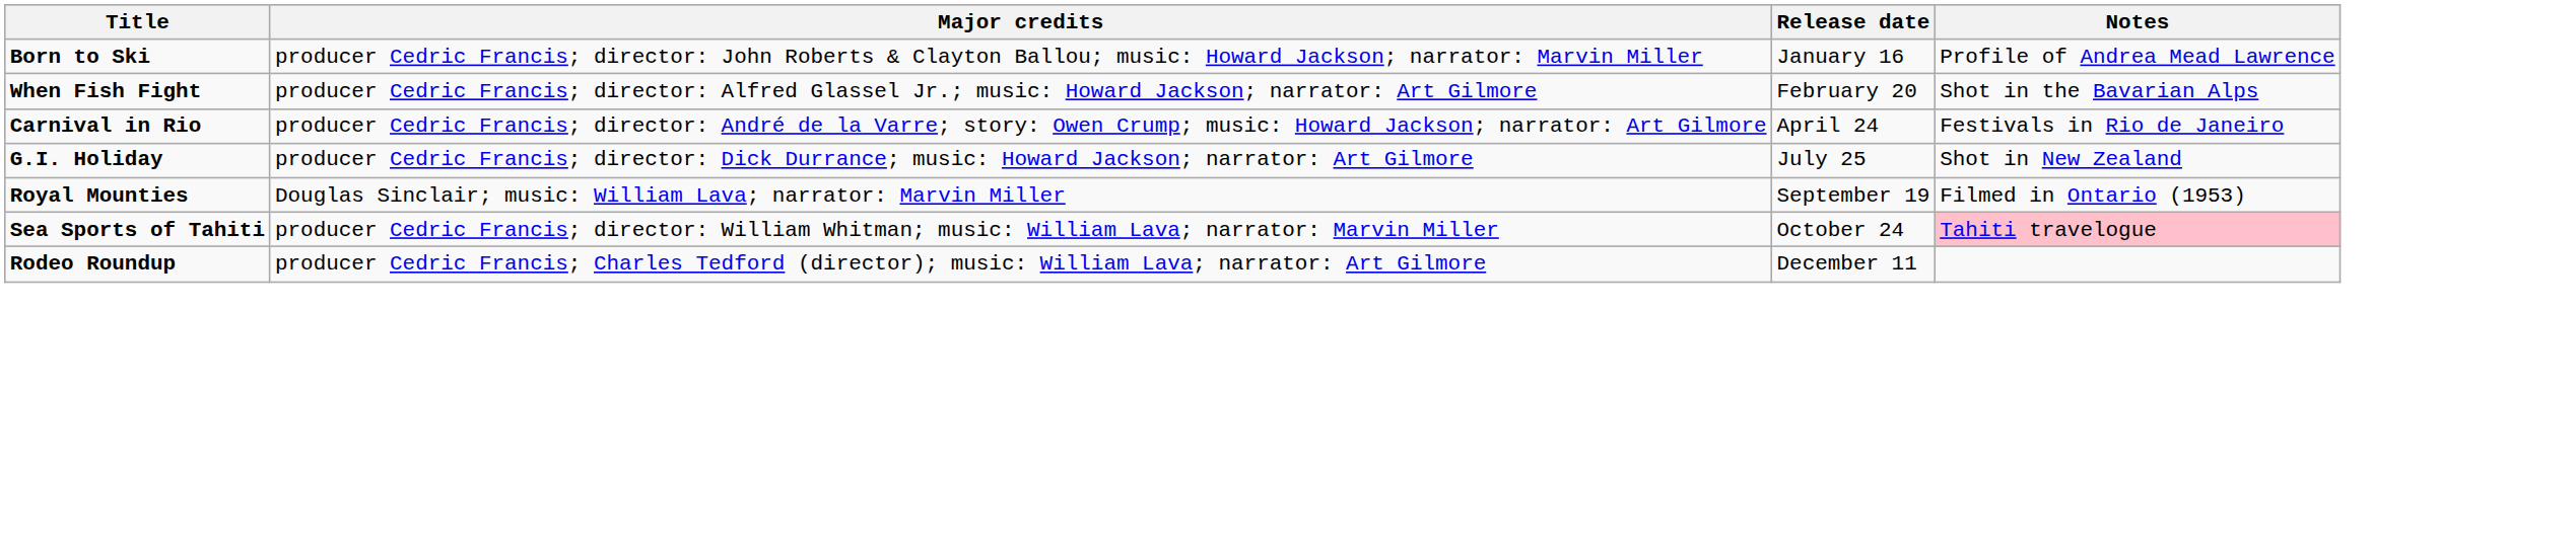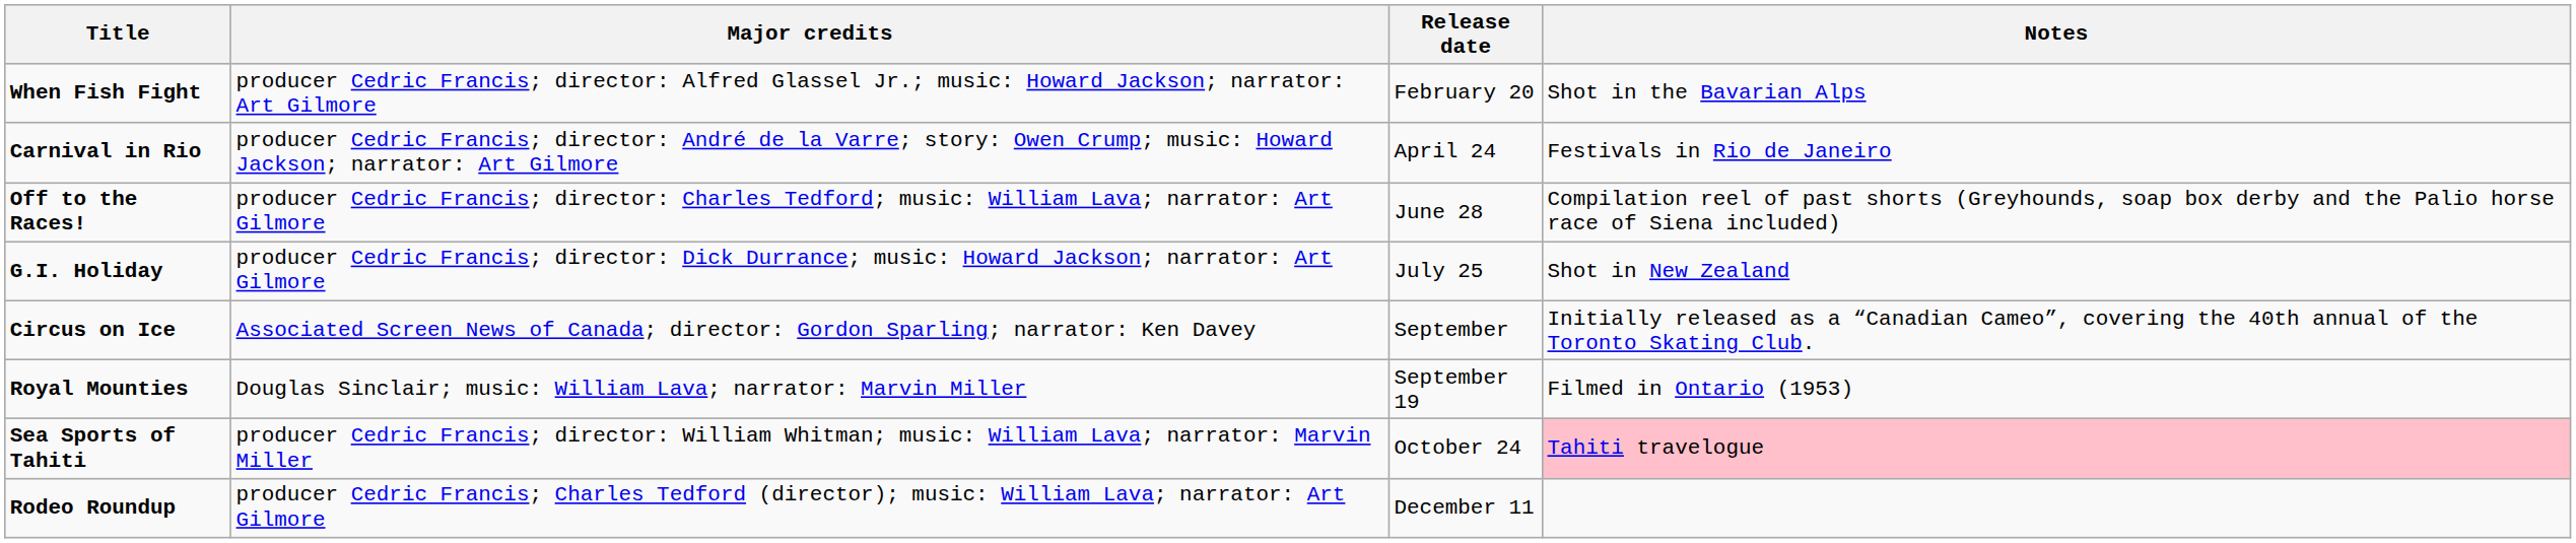 <table class="wikitable sortable" border="1">
 <tr>
 <th>Title</th>
 <th>Major credits</th>
 <th>Release date</th>
 <th>Notes</th>
-</tr>
-<tr>
-<td><strong>Born to Ski</strong></td>
-<td>producer <a href='#'>Cedric Francis</a>; director: John Roberts & Clayton Ballou; music: <a href='#'>Howard Jackson</a>; narrator: <a href='#'>Marvin Miller</a></td>
-<td>January 16</td>
-<td>Profile of <a href='#'>Andrea Mead Lawrence</a></td>
 </tr>
 <tr>
 <td><strong>When Fish Fight</strong></td>
 <td>producer <a href='#'>Cedric Francis</a>; director: Alfred Glassel Jr.; music: <a href='#'>Howard Jackson</a>; narrator: <a href='#'>Art Gilmore</a></td>
 <td>February 20</td>
 <td>Shot in the <a href='#'>Bavarian Alps</a></td>
 </tr>
 <tr>
 <td><strong>Carnival in Rio</strong></td>
 <td>producer <a href='#'>Cedric Francis</a>; director: <a href='#'>André de la Varre</a>; story: <a href='#'>Owen Crump</a>; music: <a href='#'>Howard Jackson</a>; narrator: <a href='#'>Art Gilmore</a></td>
 <td>April 24</td>
 <td>Festivals in <a href='#'>Rio de Janeiro</a></td>
 </tr>
 <tr>
+<td><strong>Off to the Races!</strong></td>
+<td>producer <a href='#'>Cedric Francis</a>; director: <a href='#'>Charles Tedford</a>; music: <a href='#'>William Lava</a>; narrator: <a href='#'>Art Gilmore</a></td>
+<td>June 28</td>
+<td>Compilation reel of past shorts (Greyhounds, soap box derby and the Palio horse race of Siena included)</td>
+</tr>
+<tr>
 <td><strong>G.I. Holiday</strong></td>
 <td>producer <a href='#'>Cedric Francis</a>; director: <a href='#'>Dick Durrance</a>; music: <a href='#'>Howard Jackson</a>; narrator: <a href='#'>Art Gilmore</a></td>
 <td>July 25</td>
 <td>Shot in <a href='#'>New Zealand</a></td>
+</tr>
+<tr>
+<td><strong>Circus on Ice</strong></td>
+<td><a href='#'>Associated Screen News of Canada</a>; director: <a href='#'>Gordon Sparling</a>; narrator: Ken Davey</td>
+<td>September</td>
+<td>Initially released as a “Canadian Cameo”, covering the 40th annual of the <a href='#'>Toronto Skating Club</a>.</td>
 </tr>
 <tr>
 <td><strong>Royal Mounties</strong></td>
 <td>Douglas Sinclair; music: <a href='#'>William Lava</a>; narrator: <a href='#'>Marvin Miller</a></td>
 <td>September 19</td>
 <td>Filmed in <a href='#'>Ontario</a> (1953)</td>
 </tr>
 <tr>
 <td><strong>Sea Sports of Tahiti</strong></td>
 <td>producer <a href='#'>Cedric Francis</a>; director: William Whitman; music: <a href='#'>William Lava</a>; narrator: <a href='#'>Marvin Miller</a></td>
 <td>October 24</td>
 <td style="background: pink;"><a href='#'>Tahiti</a> travelogue</td>
 </tr>
 <tr>
 <td><strong>Rodeo Roundup</strong></td>
 <td>producer <a href='#'>Cedric Francis</a>; <a href='#'>Charles Tedford</a> (director); music: <a href='#'>William Lava</a>; narrator: <a href='#'>Art Gilmore</a></td>
 <td>December 11</td>
 </tr>
 </table>
